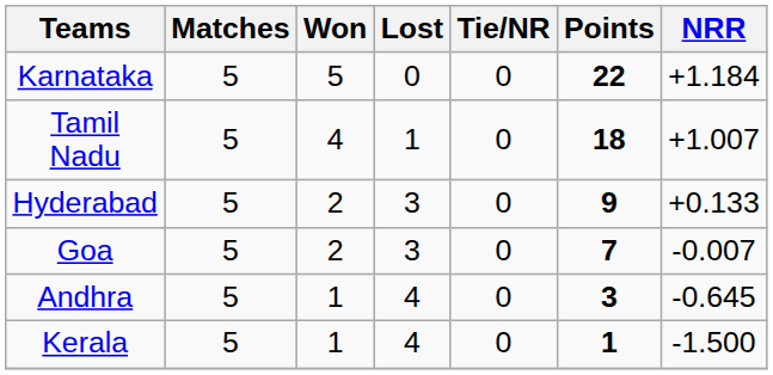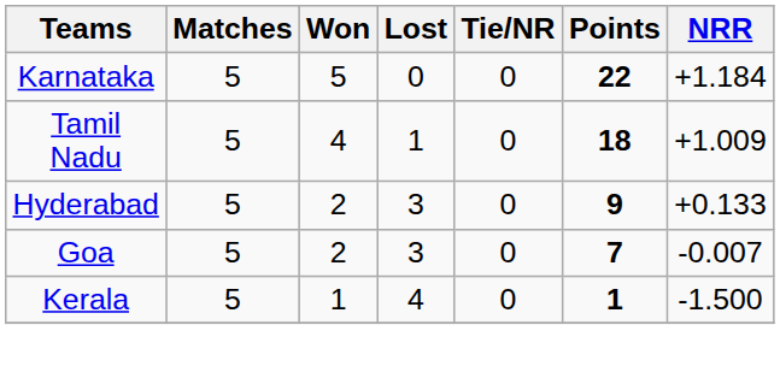 <table class="wikitable sortable" style="text-align: center; width:65%">
 <tr>
 <th>Teams</th>
 <th>Matches</th>
 <th>Won</th>
 <th>Lost</th>
 <th>Tie/NR</th>
 <th>Points</th>
 <th><a href='#'>NRR</a></th>
 </tr>
 <tr -bgcolor="#ccffcc">
 <td><a href='#'>Karnataka</a></td>
 <td>5</td>
 <td>5</td>
 <td>0</td>
 <td>0</td>
 <td><strong>22</strong></td>
 <td>+1.184</td>
 </tr>
 <tr -bgcolor="#ccffcc">
 <td><a href='#'>Tamil Nadu</a></td>
 <td>5</td>
 <td>4</td>
 <td>1</td>
 <td>0</td>
 <td><strong>18</strong></td>
-<td>+1.007</td>
+<td>+1.009</td>
 </tr>
 <tr>
 <td><a href='#'>Hyderabad</a></td>
 <td>5</td>
 <td>2</td>
 <td>3</td>
 <td>0</td>
 <td><strong>9</strong></td>
 <td>+0.133</td>
 </tr>
 <tr>
 <td><a href='#'>Goa</a></td>
 <td>5</td>
 <td>2</td>
 <td>3</td>
 <td>0</td>
 <td><strong>7</strong></td>
 <td>-0.007</td>
 </tr>
 <tr>
-<td><a href='#'>Andhra</a></td>
-<td>5</td>
-<td>1</td>
-<td>4</td>
-<td>0</td>
-<td><strong>3</strong></td>
-<td>-0.645</td>
-</tr>
-<tr>
 <td><a href='#'>Kerala</a></td>
 <td>5</td>
 <td>1</td>
 <td>4</td>
 <td>0</td>
 <td><strong>1</strong></td>
 <td>-1.500</td>
 </tr>
 <tr>
 </tr>
 </table>
